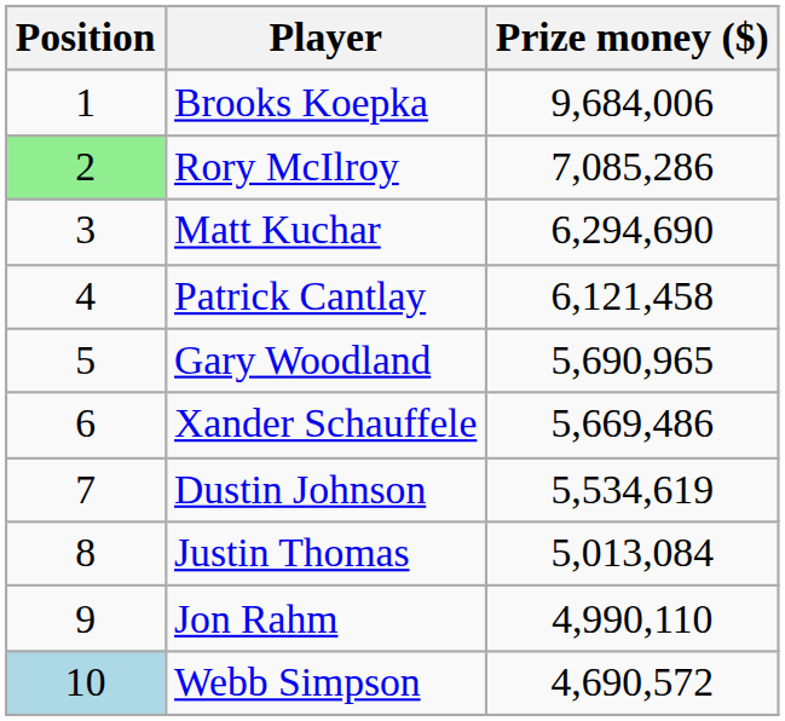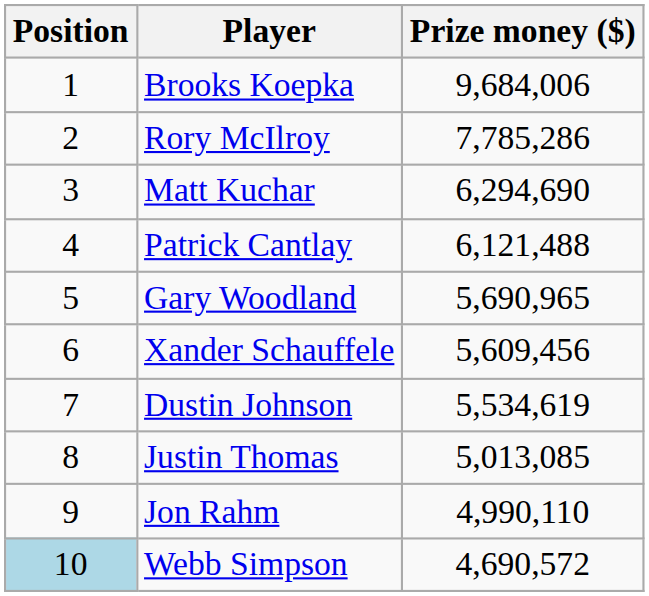 <table class="wikitable">
 <tr>
 <th>Position</th>
 <th>Player</th>
 <th>Prize money ($)</th>
 </tr>
 <tr>
 <td align=center>1</td>
 <td> <a href='#'>Brooks Koepka</a></td>
 <td align=center>9,684,006</td>
 </tr>
 <tr>
-<td align=center style="background: lightgreen;">2</td>
+<td align=center>2</td>
 <td> <a href='#'>Rory McIlroy</a></td>
-<td align=center>7,085,286</td>
+<td align=center>7,785,286</td>
 </tr>
 <tr>
 <td align=center>3</td>
 <td> <a href='#'>Matt Kuchar</a></td>
 <td align=center>6,294,690</td>
 </tr>
 <tr>
 <td align=center>4</td>
 <td> <a href='#'>Patrick Cantlay</a></td>
-<td align=center>6,121,458</td>
+<td align=center>6,121,488</td>
 </tr>
 <tr>
 <td align=center>5</td>
 <td> <a href='#'>Gary Woodland</a></td>
 <td align=center>5,690,965</td>
 </tr>
 <tr>
 <td align=center>6</td>
 <td> <a href='#'>Xander Schauffele</a></td>
-<td align=center>5,669,486</td>
+<td align=center>5,609,456</td>
 </tr>
 <tr>
 <td align=center>7</td>
 <td> <a href='#'>Dustin Johnson</a></td>
 <td align=center>5,534,619</td>
 </tr>
 <tr>
 <td align=center>8</td>
 <td> <a href='#'>Justin Thomas</a></td>
-<td align=center>5,013,084</td>
+<td align=center>5,013,085</td>
 </tr>
 <tr>
 <td align=center>9</td>
 <td> <a href='#'>Jon Rahm</a></td>
 <td align=center>4,990,110</td>
 </tr>
 <tr>
 <td align=center style="background: lightblue;">10</td>
 <td> <a href='#'>Webb Simpson</a></td>
 <td align=center>4,690,572</td>
 </tr>
 </table>
